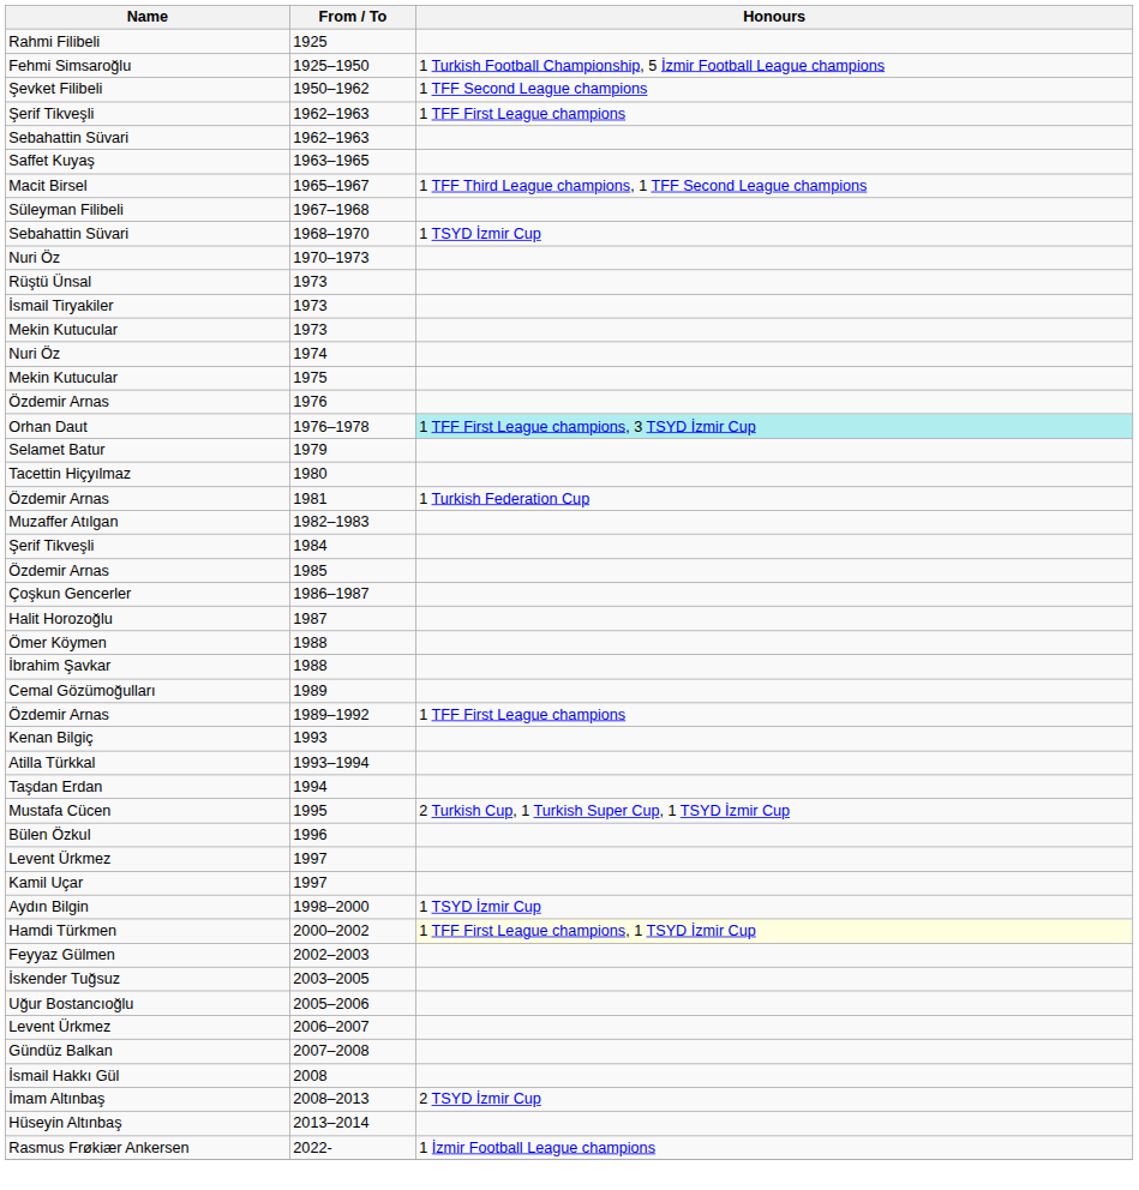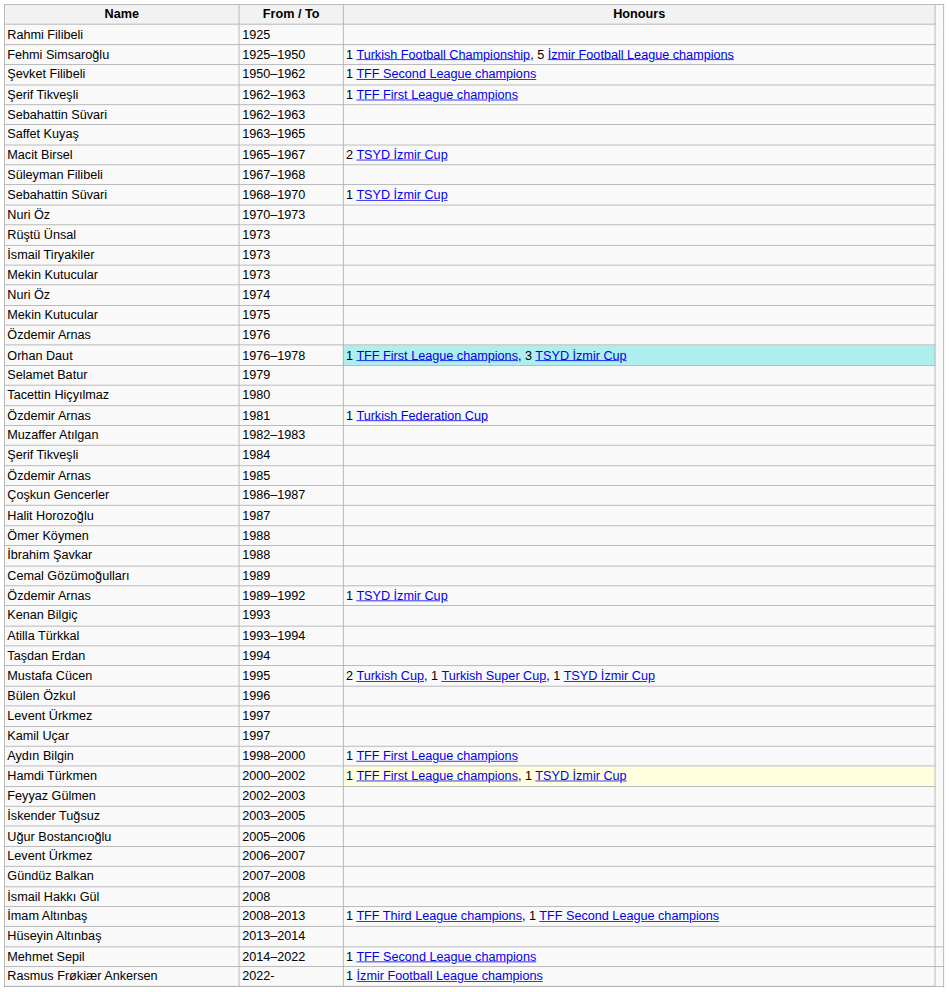 <table class="wikitable" style="text-align:left; font-size:100%; width:60%">
 <tr>
 <th rowspan="1">Name</th>
 <th rowspan="1">From / To</th>
 <th rowspan="1">Honours</th>
 </tr>
 <tr>
 <td>Rahmi Filibeli</td>
 <td>1925</td>
 <td></td>
 </tr>
 <tr>
 <td>Fehmi Simsaroğlu</td>
 <td>1925–1950</td>
 <td>1 <a href='#'>Turkish Football Championship</a>, 5 <a href='#'>İzmir Football League champions</a></td>
 </tr>
 <tr>
 <td>Şevket Filibeli</td>
 <td>1950–1962</td>
 <td>1 <a href='#'>TFF Second League champions</a></td>
 </tr>
 <tr>
 <td>Şerif Tikveşli</td>
 <td>1962–1963</td>
 <td>1 <a href='#'>TFF First League champions</a></td>
 </tr>
 <tr>
 <td>Sebahattin Süvari</td>
 <td>1962–1963</td>
 <td></td>
 </tr>
 <tr>
 <td>Saffet Kuyaş</td>
 <td>1963–1965</td>
 <td></td>
 </tr>
 <tr>
 <td>Macit Birsel</td>
 <td>1965–1967</td>
-<td>1 <a href='#'>TFF Third League champions</a>, 1 <a href='#'>TFF Second League champions</a></td>
+<td>2 <a href='#'>TSYD İzmir Cup</a></td>
 </tr>
 <tr>
 <td>Süleyman Filibeli</td>
 <td>1967–1968</td>
 <td></td>
 </tr>
 <tr>
 <td>Sebahattin Süvari</td>
 <td>1968–1970</td>
 <td>1 <a href='#'>TSYD İzmir Cup</a></td>
 </tr>
 <tr>
 <td>Nuri Öz</td>
 <td>1970–1973</td>
 <td></td>
 </tr>
 <tr>
 <td>Rüştü Ünsal</td>
 <td>1973</td>
 <td></td>
 </tr>
 <tr>
 <td>İsmail Tiryakiler</td>
 <td>1973</td>
 <td></td>
 </tr>
 <tr>
 <td>Mekin Kutucular</td>
 <td>1973</td>
 <td></td>
 </tr>
 <tr>
 <td>Nuri Öz</td>
 <td>1974</td>
 <td></td>
 </tr>
 <tr>
 <td>Mekin Kutucular</td>
 <td>1975</td>
 <td></td>
 </tr>
 <tr>
 <td>Özdemir Arnas</td>
 <td>1976</td>
 <td></td>
 </tr>
 <tr>
 <td>Orhan Daut</td>
 <td>1976–1978</td>
 <td style="background: paleturquoise;">1 <a href='#'>TFF First League champions</a>, 3 <a href='#'>TSYD İzmir Cup</a></td>
 </tr>
 <tr>
 <td>Selamet Batur</td>
 <td>1979</td>
 <td></td>
 </tr>
 <tr>
 <td>Tacettin Hiçyılmaz</td>
 <td>1980</td>
 <td></td>
 </tr>
 <tr>
 <td>Özdemir Arnas</td>
 <td>1981</td>
 <td>1 <a href='#'>Turkish Federation Cup</a></td>
 </tr>
 <tr>
 <td>Muzaffer Atılgan</td>
 <td>1982–1983</td>
 <td></td>
 </tr>
 <tr>
 <td>Şerif Tikveşli</td>
 <td>1984</td>
 <td></td>
 </tr>
 <tr>
 <td>Özdemir Arnas</td>
 <td>1985</td>
 <td></td>
 </tr>
 <tr>
 <td>Çoşkun Gencerler</td>
 <td>1986–1987</td>
 <td></td>
 </tr>
 <tr>
 <td>Halit Horozoğlu</td>
 <td>1987</td>
 <td></td>
 </tr>
 <tr>
 <td>Ömer Köymen</td>
 <td>1988</td>
 <td></td>
 </tr>
 <tr>
 <td>İbrahim Şavkar</td>
 <td>1988</td>
 <td></td>
 </tr>
 <tr>
 <td>Cemal Gözümoğulları</td>
 <td>1989</td>
 <td></td>
 </tr>
 <tr>
 <td>Özdemir Arnas</td>
 <td>1989–1992</td>
-<td>1 <a href='#'>TFF First League champions</a></td>
+<td>1 <a href='#'>TSYD İzmir Cup</a></td>
 </tr>
 <tr>
 <td>Kenan Bilgiç</td>
 <td>1993</td>
 <td></td>
 </tr>
 <tr>
 <td>Atilla Türkkal</td>
 <td>1993–1994</td>
 <td></td>
 </tr>
 <tr>
 <td>Taşdan Erdan</td>
 <td>1994</td>
 <td></td>
 </tr>
 <tr>
 <td>Mustafa Cücen</td>
 <td>1995</td>
 <td>2 <a href='#'>Turkish Cup</a>, 1 <a href='#'>Turkish Super Cup</a>, 1 <a href='#'>TSYD İzmir Cup</a></td>
 </tr>
 <tr>
 <td>Bülen Özkul</td>
 <td>1996</td>
 <td></td>
 </tr>
 <tr>
 <td>Levent Ürkmez</td>
 <td>1997</td>
 <td></td>
 </tr>
 <tr>
 <td>Kamil Uçar</td>
 <td>1997</td>
 <td></td>
 </tr>
 <tr>
 <td>Aydın Bilgin</td>
 <td>1998–2000</td>
-<td>1 <a href='#'>TSYD İzmir Cup</a></td>
+<td>1 <a href='#'>TFF First League champions</a></td>
 </tr>
 <tr>
 <td>Hamdi Türkmen</td>
 <td>2000–2002</td>
 <td style="background: lightyellow;">1 <a href='#'>TFF First League champions</a>, 1 <a href='#'>TSYD İzmir Cup</a></td>
 </tr>
 <tr>
 <td>Feyyaz Gülmen</td>
 <td>2002–2003</td>
 <td></td>
 </tr>
 <tr>
 <td>İskender Tuğsuz</td>
 <td>2003–2005</td>
 <td></td>
 </tr>
 <tr>
 <td>Uğur Bostancıoğlu</td>
 <td>2005–2006</td>
 <td></td>
 </tr>
 <tr>
 <td>Levent Ürkmez</td>
 <td>2006–2007</td>
 <td></td>
 </tr>
 <tr>
 <td>Gündüz Balkan</td>
 <td>2007–2008</td>
 <td></td>
 </tr>
 <tr>
 <td>İsmail Hakkı Gül</td>
 <td>2008</td>
 <td></td>
 </tr>
 <tr>
 <td>İmam Altınbaş</td>
 <td>2008–2013</td>
-<td>2 <a href='#'>TSYD İzmir Cup</a></td>
+<td>1 <a href='#'>TFF Third League champions</a>, 1 <a href='#'>TFF Second League champions</a></td>
 </tr>
 <tr>
 <td>Hüseyin Altınbaş</td>
 <td>2013–2014</td>
+<td></td>
+</tr>
+<tr>
+<td>Mehmet Sepil</td>
+<td>2014–2022</td>
+<td>1 <a href='#'>TFF Second League champions</a></td>
 <td></td>
 </tr>
 <tr>
 <td>Rasmus Frøkiær Ankersen</td>
 <td>2022-</td>
 <td>1 <a href='#'>İzmir Football League champions</a></td>
 </tr>
 <tr>
 </tr>
 </table>
